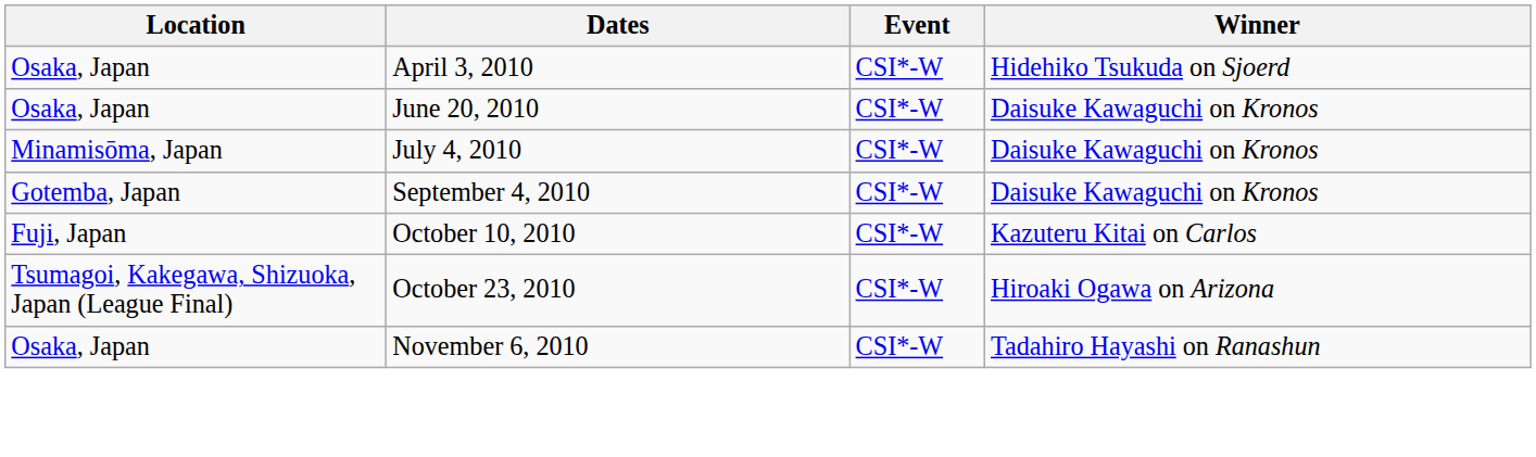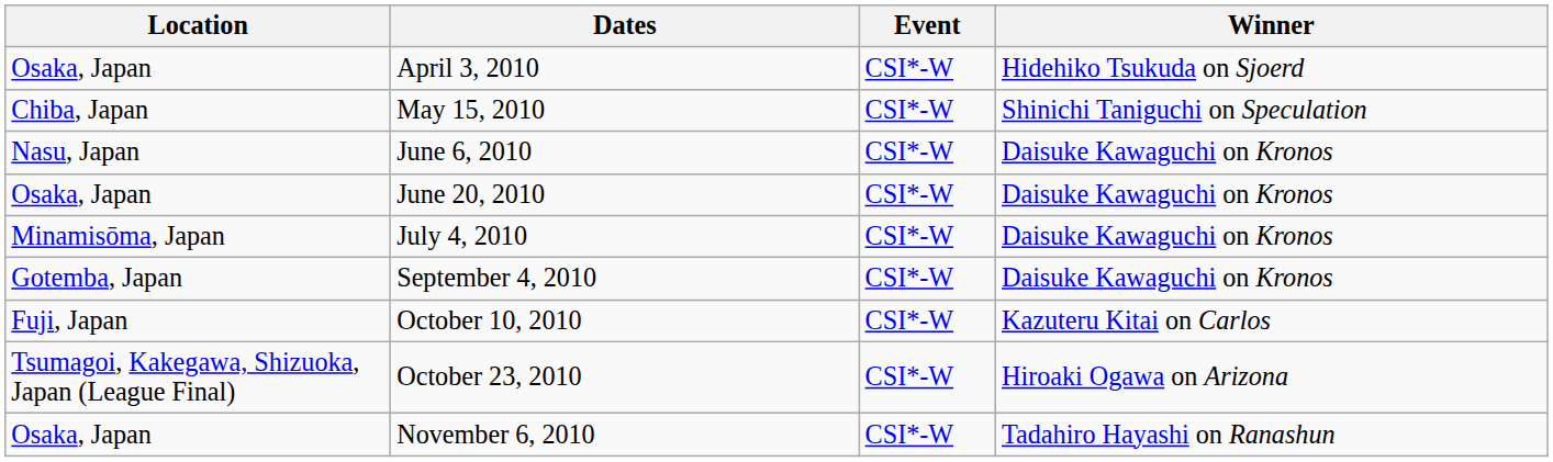 <table class="wikitable">
 <tr>
 <th width=225>Location</th>
 <th width=275>Dates</th>
 <th width=75>Event</th>
 <th width=325>Winner</th>
 </tr>
 <tr>
 <td> <a href='#'>Osaka</a>, Japan</td>
 <td>April 3, 2010</td>
 <td><a href='#'>CSI*-W</a></td>
 <td> <a href='#'>Hidehiko Tsukuda</a> on <em>Sjoerd</em></td>
+</tr>
+<tr>
+<td> <a href='#'>Chiba</a>, Japan</td>
+<td>May 15, 2010</td>
+<td><a href='#'>CSI*-W</a></td>
+<td> <a href='#'>Shinichi Taniguchi</a> on <em>Speculation</em></td>
+</tr>
+<tr>
+<td> <a href='#'>Nasu</a>, Japan</td>
+<td>June 6, 2010</td>
+<td><a href='#'>CSI*-W</a></td>
+<td> <a href='#'>Daisuke Kawaguchi</a> on <em>Kronos</em></td>
 </tr>
 <tr>
 <td> <a href='#'>Osaka</a>, Japan</td>
 <td>June 20, 2010</td>
 <td><a href='#'>CSI*-W</a></td>
 <td> <a href='#'>Daisuke Kawaguchi</a> on <em>Kronos</em></td>
 </tr>
 <tr>
 <td> <a href='#'>Minamisōma</a>, Japan</td>
 <td>July 4, 2010</td>
 <td><a href='#'>CSI*-W</a></td>
 <td> <a href='#'>Daisuke Kawaguchi</a> on <em>Kronos</em></td>
 </tr>
 <tr>
 <td> <a href='#'>Gotemba</a>, Japan</td>
 <td>September 4, 2010</td>
 <td><a href='#'>CSI*-W</a></td>
 <td> <a href='#'>Daisuke Kawaguchi</a> on <em>Kronos</em></td>
 </tr>
 <tr>
 <td> <a href='#'>Fuji</a>, Japan</td>
 <td>October 10, 2010</td>
 <td><a href='#'>CSI*-W</a></td>
 <td> <a href='#'>Kazuteru Kitai</a> on <em>Carlos</em></td>
 </tr>
 <tr>
 <td> <a href='#'>Tsumagoi</a>, <a href='#'>Kakegawa, Shizuoka</a>, Japan (League Final)</td>
 <td>October 23, 2010</td>
 <td><a href='#'>CSI*-W</a></td>
 <td> <a href='#'>Hiroaki Ogawa</a> on <em>Arizona</em></td>
 </tr>
 <tr>
 <td> <a href='#'>Osaka</a>, Japan</td>
 <td>November 6, 2010</td>
 <td><a href='#'>CSI*-W</a></td>
 <td> <a href='#'>Tadahiro Hayashi</a> on <em>Ranashun</em></td>
 </tr>
 </table>
